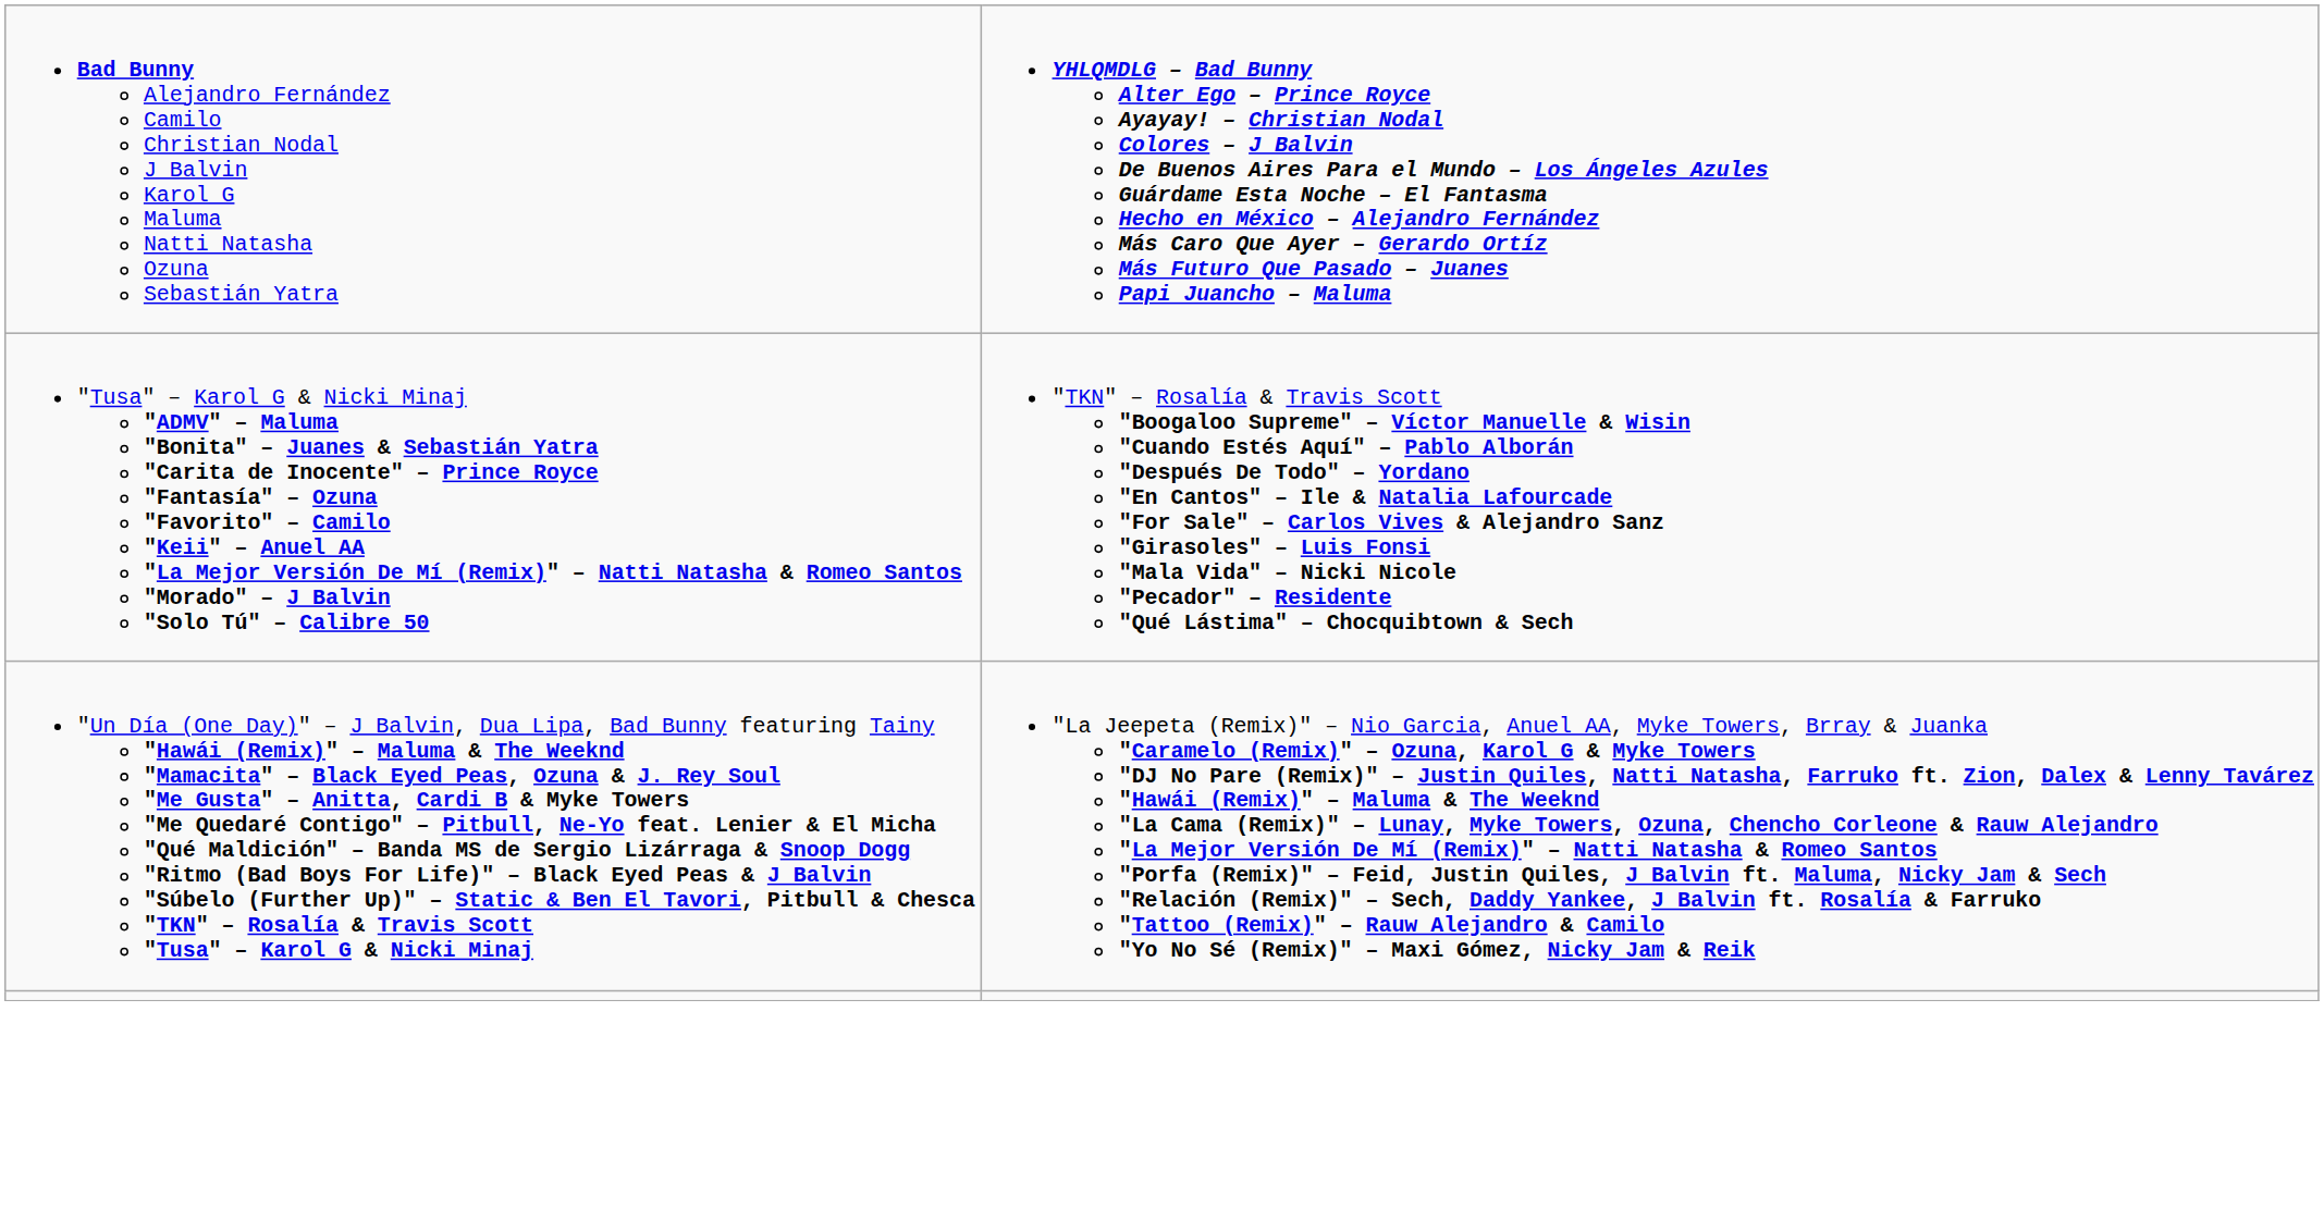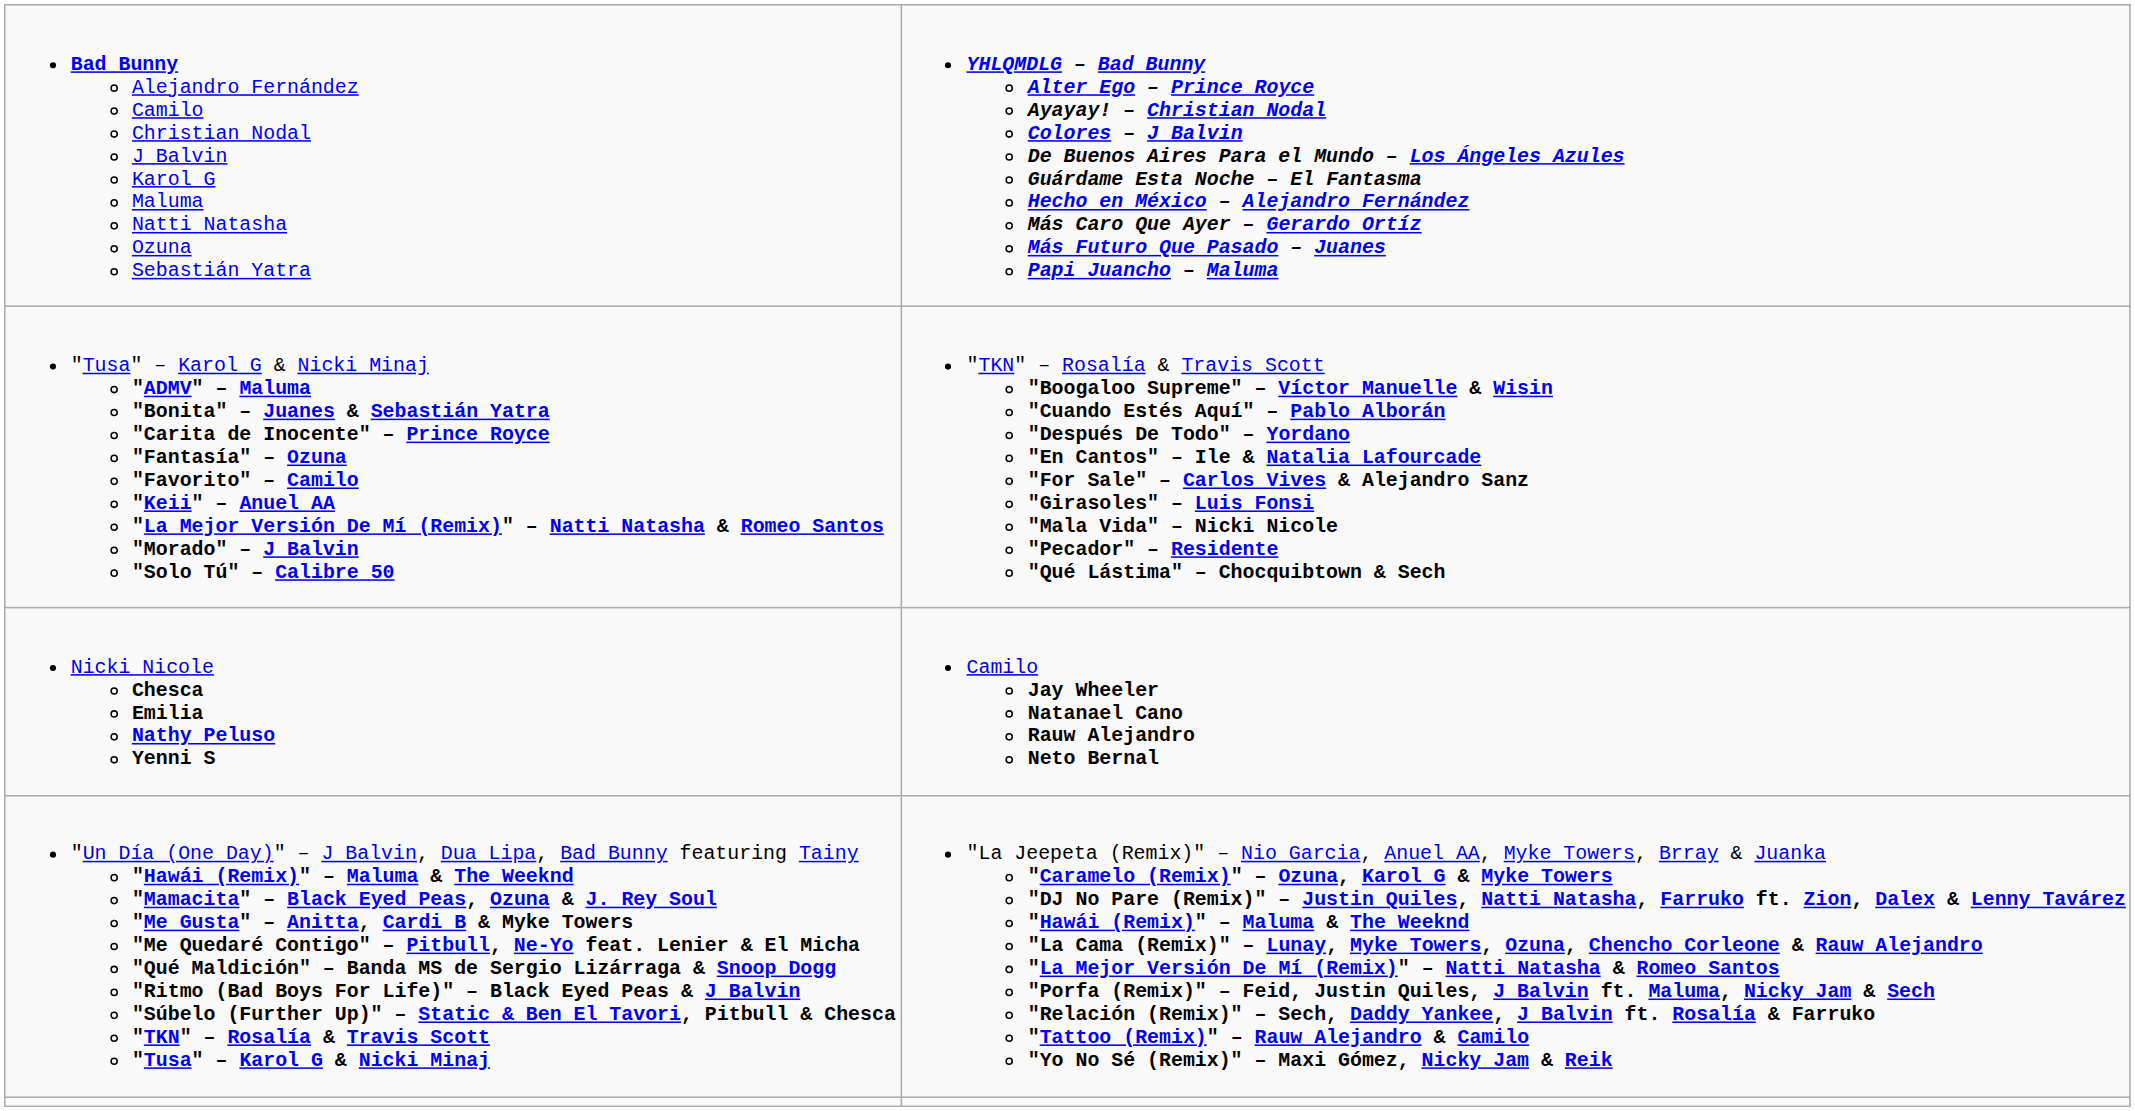 <table class="wikitable">
 <tr>
 <td valign="top"><br><ul><li><strong><a href='#'>Bad Bunny</a></strong><ul><li><a href='#'>Alejandro Fernández</a></li><li><a href='#'>Camilo</a></li><li><a href='#'>Christian Nodal</a></li><li><a href='#'>J Balvin</a></li><li><a href='#'>Karol G</a></li><li><a href='#'>Maluma</a></li><li><a href='#'>Natti Natasha</a></li><li><a href='#'>Ozuna</a></li><li><a href='#'>Sebastián Yatra</a></li></ul></li></ul></td>
 <td valign="top"><br><ul><li><strong><em><a href='#'>YHLQMDLG</a><em> – <a href='#'>Bad Bunny</a><strong><ul><li></em><a href='#'>Alter Ego</a><em> – <a href='#'>Prince Royce</a></li><li></em>Ayayay!<em> – <a href='#'>Christian Nodal</a></li><li></em><a href='#'>Colores</a><em> – <a href='#'>J Balvin</a></li><li></em>De Buenos Aires Para el Mundo<em> – <a href='#'>Los Ángeles Azules</a></li><li></em>Guárdame Esta Noche<em> – El Fantasma</li><li></em><a href='#'>Hecho en México</a><em>  – <a href='#'>Alejandro Fernández</a></li><li></em>Más Caro Que Ayer<em> – <a href='#'>Gerardo Ortíz</a></li><li></em><a href='#'>Más Futuro Que Pasado</a><em> – <a href='#'>Juanes</a></li><li></em><a href='#'>Papi Juancho</a><em> – <a href='#'>Maluma</a></li></ul></li></ul></td>
 </tr>
 <tr>
 <td valign="top"><br><ul><li></strong>"<a href='#'>Tusa</a>" – <a href='#'>Karol G</a> & <a href='#'>Nicki Minaj</a><strong><ul><li>"<a href='#'>ADMV</a>" – <a href='#'>Maluma</a></li><li>"Bonita" – <a href='#'>Juanes</a> & <a href='#'>Sebastián Yatra</a></li><li>"Carita de Inocente" – <a href='#'>Prince Royce</a></li><li>"Fantasía" – <a href='#'>Ozuna</a></li><li>"Favorito" – <a href='#'>Camilo</a></li><li>"<a href='#'>Keii</a>" – <a href='#'>Anuel AA</a></li><li>"<a href='#'>La Mejor Versión De Mí (Remix)</a>" – <a href='#'>Natti Natasha</a> & <a href='#'>Romeo Santos</a></li><li>"Morado" – <a href='#'>J Balvin</a></li><li>"Solo Tú" – <a href='#'>Calibre 50</a></li></ul></li></ul></td>
 <td valign="top"><br><ul><li></strong>"<a href='#'>TKN</a>" – <a href='#'>Rosalía</a> & <a href='#'>Travis Scott</a><strong><ul><li>"Boogaloo Supreme" – <a href='#'>Víctor Manuelle</a> & <a href='#'>Wisin</a></li><li>"Cuando Estés Aquí" – <a href='#'>Pablo Alborán</a></li><li>"Después De Todo" – <a href='#'>Yordano</a></li><li>"En Cantos" – Ile & <a href='#'>Natalia Lafourcade</a></li><li>"For Sale" – <a href='#'>Carlos Vives</a> & Alejandro Sanz</li><li>"Girasoles" – <a href='#'>Luis Fonsi</a></li><li>"Mala Vida" – Nicki Nicole</li><li>"Pecador" – <a href='#'>Residente</a></li><li>"Qué Lástima" – Chocquibtown & Sech</li></ul></li></ul></td>
 </tr>
 <tr>
+<td valign="top"><br><ul><li></strong><a href='#'>Nicki Nicole</a><strong><ul><li>Chesca</li><li>Emilia</li><li><a href='#'>Nathy Peluso</a></li><li>Yenni S</li></ul></li></ul></td>
+<td valign="top"><br><ul><li></strong><a href='#'>Camilo</a><strong><ul><li>Jay Wheeler</li><li>Natanael Cano</li><li>Rauw Alejandro</li><li>Neto Bernal</li></ul></li></ul></td>
+</tr>
+<tr>
 <td valign="top"><br><ul><li></strong>"<a href='#'>Un Día (One Day)</a>" – <a href='#'>J Balvin</a>, <a href='#'>Dua Lipa</a>, <a href='#'>Bad Bunny</a> featuring <a href='#'>Tainy</a><strong><ul><li>"<a href='#'>Hawái (Remix)</a>" – <a href='#'>Maluma</a> & <a href='#'>The Weeknd</a></li><li>"<a href='#'>Mamacita</a>" – <a href='#'>Black Eyed Peas</a>, <a href='#'>Ozuna</a> & <a href='#'>J. Rey Soul</a></li><li>"<a href='#'>Me Gusta</a>" – <a href='#'>Anitta</a>, <a href='#'>Cardi B</a> & Myke Towers</li><li>"Me Quedaré Contigo" – <a href='#'>Pitbull</a>, <a href='#'>Ne-Yo</a> feat. Lenier & El Micha</li><li>"Qué Maldición" – Banda MS de Sergio Lizárraga & <a href='#'>Snoop Dogg</a></li><li>"Ritmo (Bad Boys For Life)" – Black Eyed Peas & <a href='#'>J Balvin</a></li><li>"Súbelo (Further Up)" – <a href='#'>Static & Ben El Tavori</a>, Pitbull & Chesca</li><li>"<a href='#'>TKN</a>" – <a href='#'>Rosalía</a> & <a href='#'>Travis Scott</a></li><li>"<a href='#'>Tusa</a>" – <a href='#'>Karol G</a> & <a href='#'>Nicki Minaj</a></li></ul></li></ul></td>
 <td valign="top"><br><ul><li></strong>"La Jeepeta (Remix)" – <a href='#'>Nio Garcia</a>, <a href='#'>Anuel AA</a>, <a href='#'>Myke Towers</a>, <a href='#'>Brray</a> & <a href='#'>Juanka</a><strong><ul><li>"<a href='#'>Caramelo (Remix)</a>" – <a href='#'>Ozuna</a>, <a href='#'>Karol G</a> & <a href='#'>Myke Towers</a></li><li>"DJ No Pare (Remix)" – <a href='#'>Justin Quiles</a>, <a href='#'>Natti Natasha</a>, <a href='#'>Farruko</a> ft. <a href='#'>Zion</a>, <a href='#'>Dalex</a> & <a href='#'>Lenny Tavárez</a></li><li>"<a href='#'>Hawái (Remix)</a>" – <a href='#'>Maluma</a> & <a href='#'>The Weeknd</a></li><li>"La Cama (Remix)" – <a href='#'>Lunay</a>, <a href='#'>Myke Towers</a>, <a href='#'>Ozuna</a>, <a href='#'>Chencho Corleone</a> & <a href='#'>Rauw Alejandro</a></li><li>"<a href='#'>La Mejor Versión De Mí (Remix)</a>" – <a href='#'>Natti Natasha</a> & <a href='#'>Romeo Santos</a></li><li>"Porfa (Remix)" – Feid, Justin Quiles, <a href='#'>J Balvin</a> ft. <a href='#'>Maluma</a>, <a href='#'>Nicky Jam</a> & <a href='#'>Sech</a></li><li>"Relación (Remix)" – Sech, <a href='#'>Daddy Yankee</a>, <a href='#'>J Balvin</a> ft. <a href='#'>Rosalía</a> & Farruko</li><li>"<a href='#'>Tattoo (Remix)</a>" – <a href='#'>Rauw Alejandro</a> & <a href='#'>Camilo</a></li><li>"Yo No Sé (Remix)" – Maxi Gómez, <a href='#'>Nicky Jam</a> & <a href='#'>Reik</a></li></ul></li></ul></td>
 </tr>
 <tr>
 <td></td>
 <td></td>
 </tr>
 </table>
